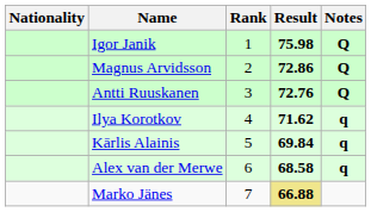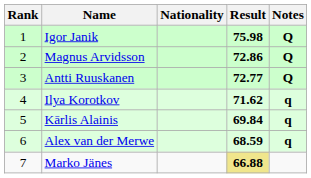 <table class="wikitable sortable" style="text-align:center">
 <tr>
+<th>Rank</th>
+<th>Name</th>
 <th>Nationality</th>
-<th>Name</th>
-<th>Rank</th>
 <th>Result</th>
 <th>Notes</th>
 </tr>
 <tr bgcolor=ccffcc>
+<td>1</td>
+<td align=left><a href='#'>Igor Janik</a></td>
 <td align=left></td>
-<td align=left><a href='#'>Igor Janik</a></td>
-<td>1</td>
 <td><strong>75.98</strong></td>
 <td><strong>Q</strong></td>
 </tr>
 <tr bgcolor=ccffcc>
+<td>2</td>
+<td align=left><a href='#'>Magnus Arvidsson</a></td>
 <td align=left></td>
-<td align=left><a href='#'>Magnus Arvidsson</a></td>
-<td>2</td>
 <td><strong>72.86</strong></td>
 <td><strong>Q</strong></td>
 </tr>
 <tr bgcolor=ccffcc>
+<td>3</td>
+<td align=left><a href='#'>Antti Ruuskanen</a></td>
 <td align=left></td>
-<td align=left><a href='#'>Antti Ruuskanen</a></td>
-<td>3</td>
-<td><strong>72.76</strong></td>
+<td><strong>72.77</strong></td>
 <td><strong>Q</strong></td>
 </tr>
 <tr bgcolor=ddffdd>
+<td>4</td>
+<td align=left><a href='#'>Ilya Korotkov</a></td>
 <td align=left></td>
-<td align=left><a href='#'>Ilya Korotkov</a></td>
-<td>4</td>
 <td><strong>71.62</strong></td>
 <td><strong>q</strong></td>
 </tr>
 <tr bgcolor=ddffdd>
+<td>5</td>
+<td align=left><a href='#'>Kārlis Alainis</a></td>
 <td align=left></td>
-<td align=left><a href='#'>Kārlis Alainis</a></td>
-<td>5</td>
 <td><strong>69.84</strong></td>
 <td><strong>q</strong></td>
 </tr>
 <tr bgcolor=ddffdd>
+<td>6</td>
+<td align=left><a href='#'>Alex van der Merwe</a></td>
 <td align=left></td>
-<td align=left><a href='#'>Alex van der Merwe</a></td>
-<td>6</td>
-<td><strong>68.58</strong></td>
+<td><strong>68.59</strong></td>
 <td><strong>q</strong></td>
 </tr>
 <tr>
+<td>7</td>
+<td align=left><a href='#'>Marko Jänes</a></td>
 <td align=left></td>
-<td align=left><a href='#'>Marko Jänes</a></td>
-<td>7</td>
 <td style="background: khaki;"><strong>66.88</strong></td>
 <td></td>
 </tr>
 </table>
